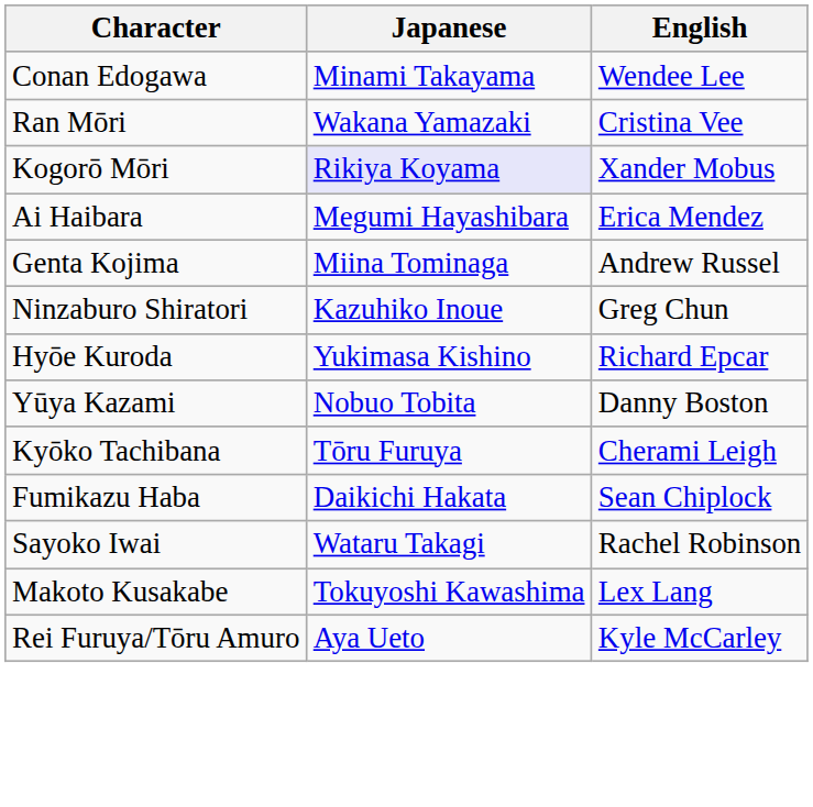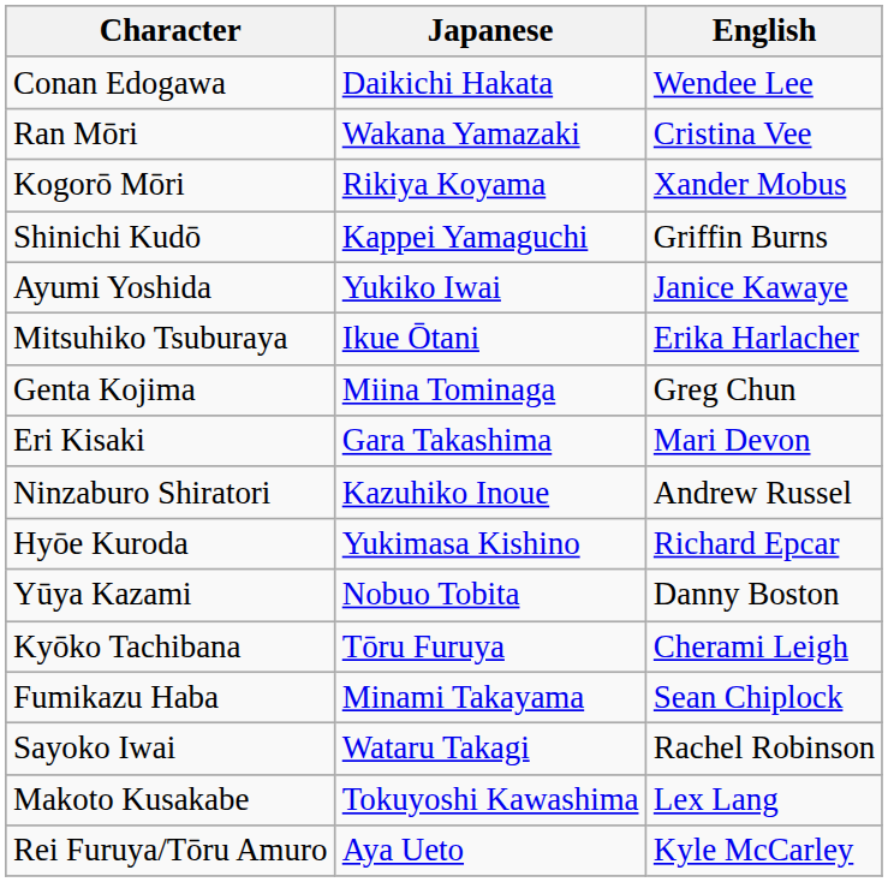 <table class="wikitable">
 <tr>
 <th>Character</th>
 <th>Japanese</th>
 <th>English</th>
 </tr>
 <tr>
 <td>Conan Edogawa</td>
-<td><a href='#'>Minami Takayama</a></td>
+<td><a href='#'>Daikichi Hakata</a></td>
 <td><a href='#'>Wendee Lee</a></td>
 </tr>
 <tr>
 <td>Ran Mōri</td>
 <td><a href='#'>Wakana Yamazaki</a></td>
 <td><a href='#'>Cristina Vee</a></td>
 </tr>
 <tr>
 <td>Kogorō Mōri</td>
-<td style="background: lavender;"><a href='#'>Rikiya Koyama</a></td>
+<td><a href='#'>Rikiya Koyama</a></td>
 <td><a href='#'>Xander Mobus</a></td>
 </tr>
 <tr>
-<td>Ai Haibara</td>
-<td><a href='#'>Megumi Hayashibara</a></td>
-<td><a href='#'>Erica Mendez</a></td>
+<td>Shinichi Kudō</td>
+<td><a href='#'>Kappei Yamaguchi</a></td>
+<td>Griffin Burns</td>
+</tr>
+<tr>
+<td>Ayumi Yoshida</td>
+<td><a href='#'>Yukiko Iwai</a></td>
+<td><a href='#'>Janice Kawaye</a></td>
+</tr>
+<tr>
+<td>Mitsuhiko Tsuburaya</td>
+<td><a href='#'>Ikue Ōtani</a></td>
+<td><a href='#'>Erika Harlacher</a></td>
 </tr>
 <tr>
 <td>Genta Kojima</td>
 <td><a href='#'>Miina Tominaga</a></td>
-<td>Andrew Russel</td>
+<td>Greg Chun</td>
+</tr>
+<tr>
+<td>Eri Kisaki</td>
+<td><a href='#'>Gara Takashima</a></td>
+<td><a href='#'>Mari Devon</a></td>
 </tr>
 <tr>
 <td>Ninzaburo Shiratori</td>
 <td><a href='#'>Kazuhiko Inoue</a></td>
-<td>Greg Chun</td>
+<td>Andrew Russel</td>
 </tr>
 <tr>
 <td>Hyōe Kuroda</td>
 <td><a href='#'>Yukimasa Kishino</a></td>
 <td><a href='#'>Richard Epcar</a></td>
 </tr>
 <tr>
 <td>Yūya Kazami</td>
 <td><a href='#'>Nobuo Tobita</a></td>
 <td>Danny Boston</td>
 </tr>
 <tr>
 <td>Kyōko Tachibana</td>
 <td><a href='#'>Tōru Furuya</a></td>
 <td><a href='#'>Cherami Leigh</a></td>
 </tr>
 <tr>
 <td>Fumikazu Haba</td>
-<td><a href='#'>Daikichi Hakata</a></td>
+<td><a href='#'>Minami Takayama</a></td>
 <td><a href='#'>Sean Chiplock</a></td>
 </tr>
 <tr>
 <td>Sayoko Iwai</td>
 <td><a href='#'>Wataru Takagi</a></td>
 <td>Rachel Robinson</td>
 </tr>
 <tr>
 <td>Makoto Kusakabe</td>
 <td><a href='#'>Tokuyoshi Kawashima</a></td>
 <td><a href='#'>Lex Lang</a></td>
 </tr>
 <tr>
 <td>Rei Furuya/Tōru Amuro</td>
 <td><a href='#'>Aya Ueto</a></td>
 <td><a href='#'>Kyle McCarley</a></td>
 </tr>
 </table>
